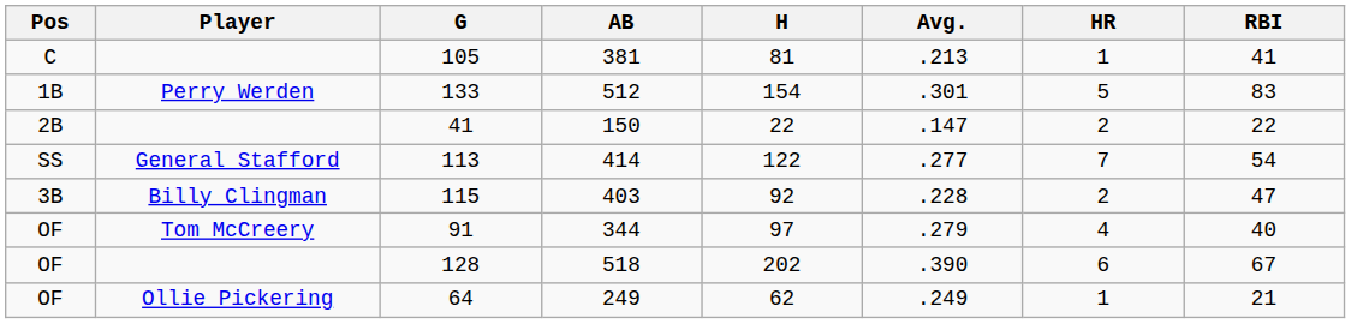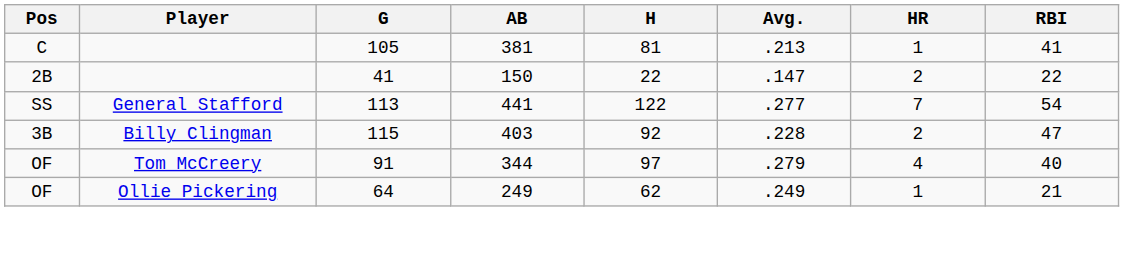 <table class="wikitable sortable">
 <tr>
 <th bgcolor="#DDDDFF" width="5%">Pos</th>
 <th bgcolor="#DDDDFF" width="16%">Player</th>
 <th bgcolor="#DDDDFF" width="9%">G</th>
 <th bgcolor="#DDDDFF" width="9%">AB</th>
 <th bgcolor="#DDDDFF" width="9%">H</th>
 <th bgcolor="#DDDDFF" width="9%">Avg.</th>
 <th bgcolor="#DDDDFF" width="9%">HR</th>
 <th bgcolor="#DDDDFF" width="9%">RBI</th>
 </tr>
 <tr align="center">
 <td>C</td>
 <td></td>
 <td>105</td>
 <td>381</td>
 <td>81</td>
 <td>.213</td>
 <td>1</td>
 <td>41</td>
 </tr>
-<tr align="center">
-<td>1B</td>
-<td><a href='#'>Perry Werden</a></td>
-<td>133</td>
-<td>512</td>
-<td>154</td>
-<td>.301</td>
-<td>5</td>
-<td>83</td>
-</tr>
 <tr align=center>
 <td>2B</td>
 <td></td>
 <td>41</td>
 <td>150</td>
 <td>22</td>
 <td>.147</td>
 <td>2</td>
 <td>22</td>
 </tr>
 <tr align="center">
 <td>SS</td>
 <td><a href='#'>General Stafford</a></td>
 <td>113</td>
-<td>414</td>
+<td>441</td>
 <td>122</td>
 <td>.277</td>
 <td>7</td>
 <td>54</td>
 </tr>
 <tr align=center>
 <td>3B</td>
 <td><a href='#'>Billy Clingman</a></td>
 <td>115</td>
 <td>403</td>
 <td>92</td>
 <td>.228</td>
 <td>2</td>
 <td>47</td>
 </tr>
 <tr align=center>
 <td>OF</td>
 <td><a href='#'>Tom McCreery</a></td>
 <td>91</td>
 <td>344</td>
 <td>97</td>
 <td>.279</td>
 <td>4</td>
 <td>40</td>
 </tr>
-<tr align=center>
-<td>OF</td>
-<td></td>
-<td>128</td>
-<td>518</td>
-<td>202</td>
-<td>.390</td>
-<td>6</td>
-<td>67</td>
-</tr>
 <tr align="center">
 <td>OF</td>
 <td><a href='#'>Ollie Pickering</a></td>
 <td>64</td>
 <td>249</td>
 <td>62</td>
 <td>.249</td>
 <td>1</td>
 <td>21</td>
 </tr>
 </table>
